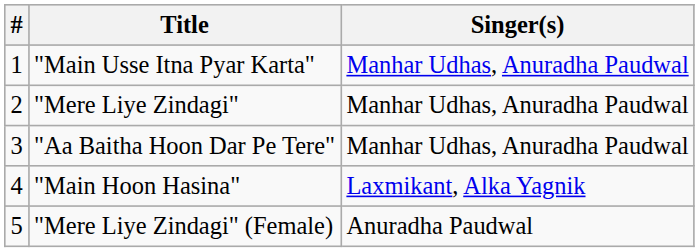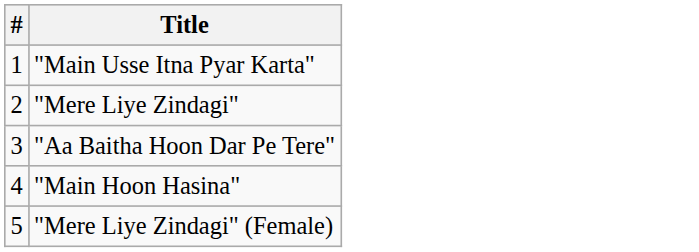 <table class="wikitable" style="font-size:95%;">
 <tr>
 <th>#</th>
 <th>Title</th>
-<th>Singer(s)</th>
 </tr>
 <tr>
 <td>1</td>
 <td>"Main Usse Itna Pyar Karta"</td>
-<td><a href='#'>Manhar Udhas</a>, <a href='#'>Anuradha Paudwal</a></td>
 </tr>
 <tr>
 <td>2</td>
 <td>"Mere Liye Zindagi"</td>
-<td>Manhar Udhas, Anuradha Paudwal</td>
 </tr>
 <tr>
 <td>3</td>
 <td>"Aa Baitha Hoon Dar Pe Tere"</td>
-<td>Manhar Udhas, Anuradha Paudwal</td>
 </tr>
 <tr>
 <td>4</td>
 <td>"Main Hoon Hasina"</td>
-<td><a href='#'>Laxmikant</a>, <a href='#'>Alka Yagnik</a></td>
 </tr>
 <tr>
 <td>5</td>
 <td>"Mere Liye Zindagi" (Female)</td>
-<td>Anuradha Paudwal</td>
 </tr>
 </table>
